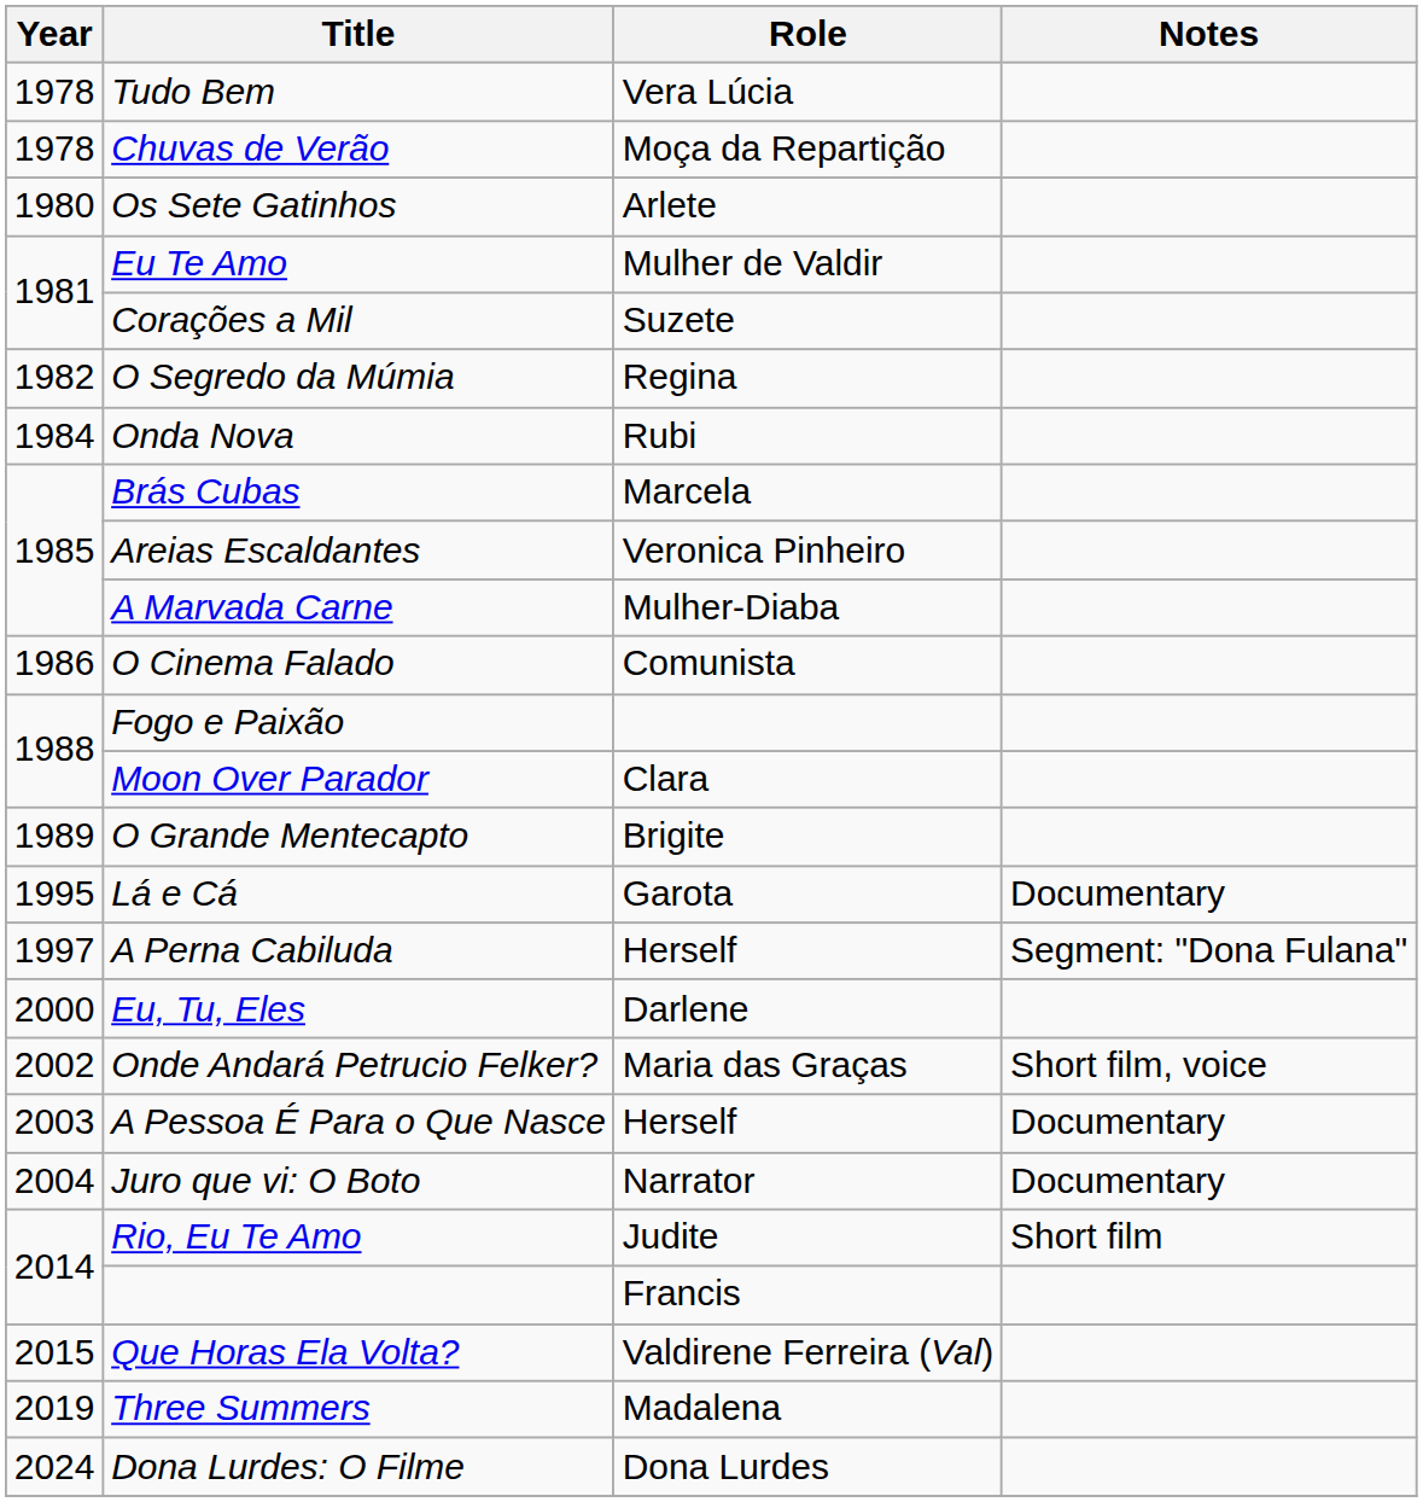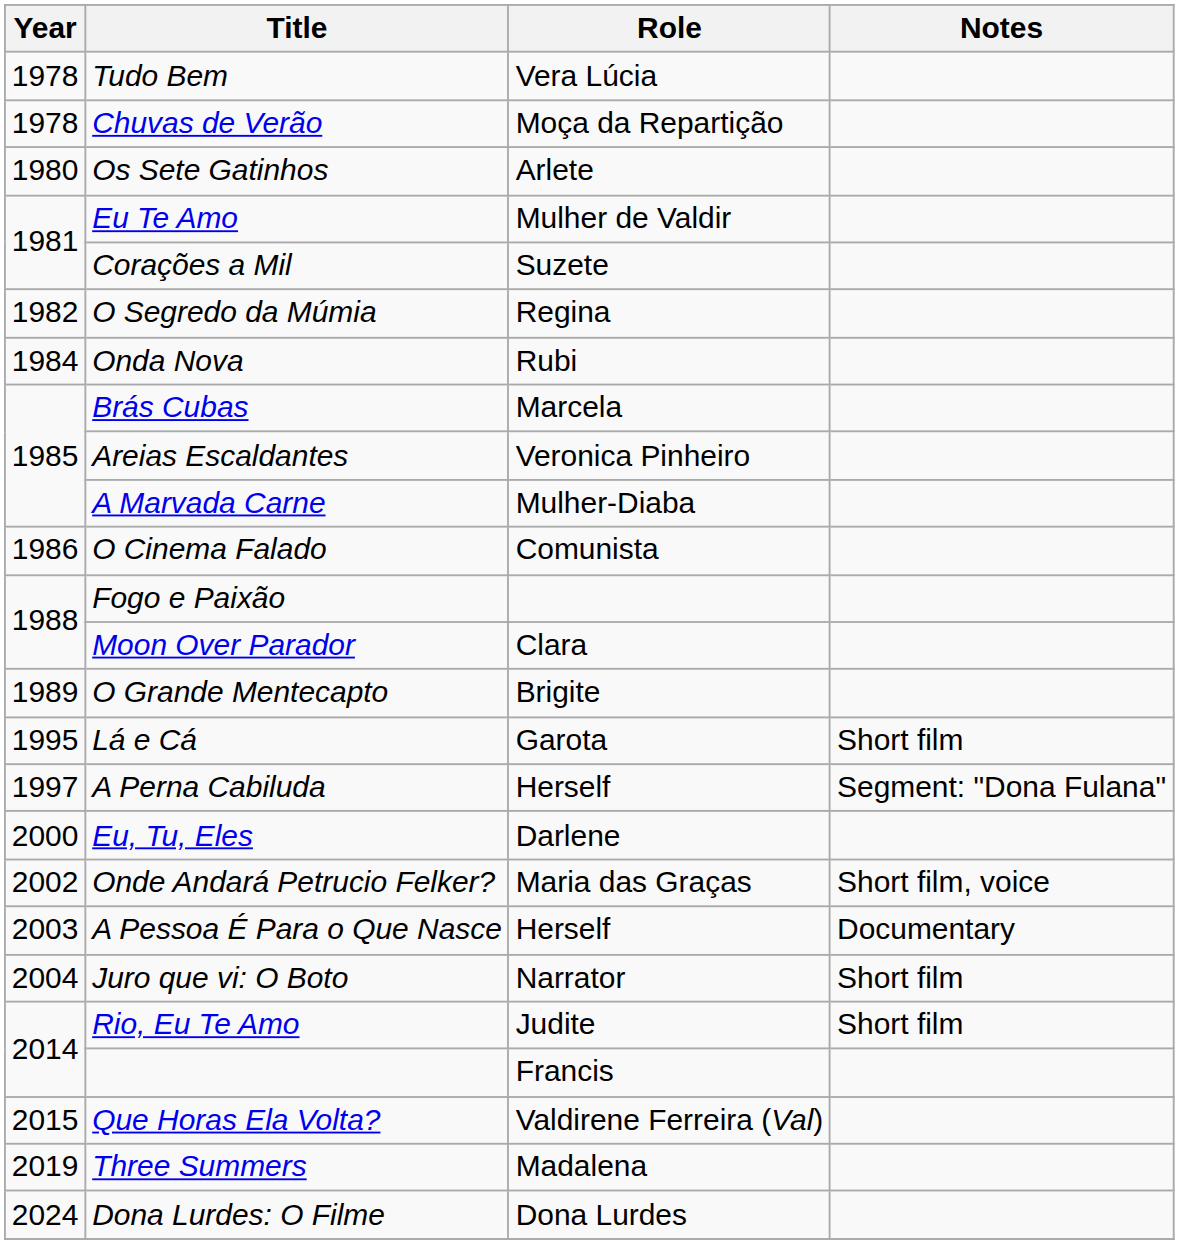 <table class="wikitable">
 <tr>
 <th>Year</th>
 <th>Title</th>
 <th>Role</th>
 <th>Notes</th>
 </tr>
 <tr>
 <td>1978</td>
 <td><em>Tudo Bem</em></td>
 <td>Vera Lúcia</td>
 <td></td>
 </tr>
 <tr>
 <td>1978</td>
 <td><em><a href='#'>Chuvas de Verão</a></em></td>
 <td>Moça da Repartição</td>
 <td></td>
 </tr>
 <tr>
 <td>1980</td>
 <td><em>Os Sete Gatinhos</em></td>
 <td>Arlete</td>
 <td></td>
 </tr>
 <tr>
 <td rowspan="2">1981</td>
 <td><em><a href='#'>Eu Te Amo</a></em></td>
 <td>Mulher de Valdir</td>
 <td></td>
 </tr>
 <tr>
 <td><em>Corações a Mil</em></td>
 <td>Suzete</td>
 <td></td>
 </tr>
 <tr>
 <td>1982</td>
 <td><em>O Segredo da Múmia</em></td>
 <td>Regina</td>
 <td></td>
 </tr>
 <tr>
 <td>1984</td>
 <td><em>Onda Nova</em></td>
 <td>Rubi</td>
 <td></td>
 </tr>
 <tr>
 <td rowspan="3">1985</td>
 <td><em><a href='#'>Brás Cubas</a></em></td>
 <td>Marcela</td>
 <td></td>
 </tr>
 <tr>
 <td><em>Areias Escaldantes</em></td>
 <td>Veronica Pinheiro</td>
 <td></td>
 </tr>
 <tr>
 <td><em><a href='#'>A Marvada Carne</a></em></td>
 <td>Mulher-Diaba</td>
 <td></td>
 </tr>
 <tr>
 <td>1986</td>
 <td><em>O Cinema Falado</em></td>
 <td>Comunista</td>
 <td></td>
 </tr>
 <tr>
 <td rowspan="2">1988</td>
 <td><em>Fogo e Paixão</em></td>
 <td></td>
 <td></td>
 </tr>
 <tr>
 <td><em><a href='#'>Moon Over Parador</a></em></td>
 <td>Clara</td>
 <td></td>
 </tr>
 <tr>
 <td>1989</td>
 <td><em>O Grande Mentecapto</em></td>
 <td>Brigite</td>
 <td></td>
 </tr>
 <tr>
 <td>1995</td>
 <td><em>Lá e Cá</em></td>
 <td>Garota</td>
-<td>Documentary</td>
+<td>Short film</td>
 </tr>
 <tr>
 <td>1997</td>
 <td><em>A Perna Cabiluda</em></td>
 <td>Herself</td>
 <td>Segment: "Dona Fulana"</td>
 </tr>
 <tr>
 <td>2000</td>
 <td><em><a href='#'>Eu, Tu, Eles</a></em></td>
 <td>Darlene</td>
 <td></td>
 </tr>
 <tr>
 <td>2002</td>
 <td><em>Onde Andará Petrucio Felker?</em></td>
 <td>Maria das Graças</td>
 <td>Short film, voice</td>
 </tr>
 <tr>
 <td>2003</td>
 <td><em>A Pessoa É Para o Que Nasce</em></td>
 <td>Herself</td>
 <td>Documentary</td>
 </tr>
 <tr>
 <td>2004</td>
 <td><em>Juro que vi: O Boto</em></td>
 <td>Narrator</td>
-<td>Documentary</td>
+<td>Short film</td>
 </tr>
 <tr>
 <td rowspan="2">2014</td>
 <td><em><a href='#'>Rio, Eu Te Amo</a></em></td>
 <td>Judite</td>
 <td>Short film</td>
 </tr>
 <tr>
 <td><em></em></td>
 <td>Francis</td>
 <td></td>
 </tr>
 <tr>
 <td>2015</td>
 <td><em><a href='#'>Que Horas Ela Volta?</a></em></td>
 <td>Valdirene Ferreira (<em>Val</em>)</td>
 <td></td>
 </tr>
 <tr>
 <td>2019</td>
 <td><em><a href='#'>Three Summers</a></em></td>
 <td>Madalena</td>
 <td></td>
 </tr>
 <tr>
 <td>2024</td>
 <td><em>Dona Lurdes: O Filme</em></td>
 <td>Dona Lurdes</td>
 <td></td>
 </tr>
 <tr>
 </tr>
 </table>
